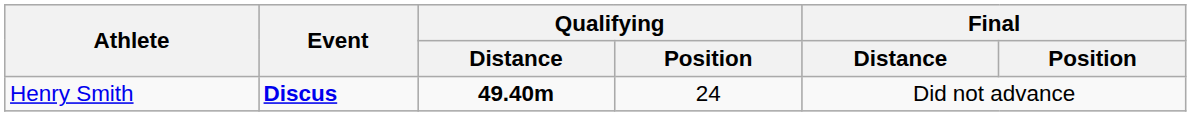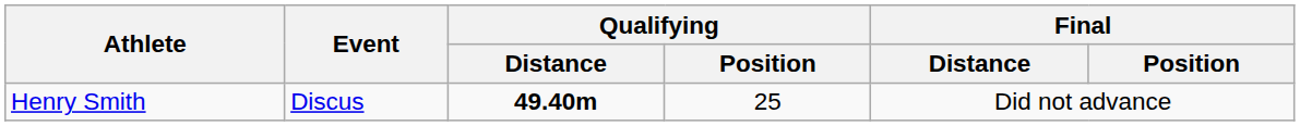 <table class=wikitable style="font-size:90%" width=60%>
 <tr>
 <th rowspan="2">Athlete</th>
 <th rowspan="2">Event</th>
 <th colspan="2">Qualifying</th>
 <th colspan="2">Final</th>
 </tr>
 <tr>
 <th>Distance</th>
 <th>Position</th>
 <th>Distance</th>
 <th>Position</th>
 </tr>
 <tr>
 <td><a href='#'>Henry Smith</a></td>
-<td><strong><a href='#'>Discus</a></strong></td>
+<td><a href='#'>Discus</a></td>
 <td align=center><strong>49.40m</strong></td>
-<td align=center>24</td>
+<td align=center>25</td>
 <td align=center colspan="2">Did not advance</td>
 </tr>
 </table>
